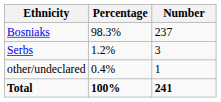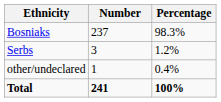 <table class="wikitable">
 <tr>
 <th width="100px">Ethnicity</th>
+<th width="80px">Number</th>
 <th width="80px">Percentage</th>
-<th width="80px">Number</th>
 </tr>
 <tr>
 <td><a href='#'>Bosniaks</a></td>
+<td>237</td>
 <td>98.3%</td>
-<td>237</td>
 </tr>
 <tr>
 <td><a href='#'>Serbs</a></td>
+<td>3</td>
 <td>1.2%</td>
-<td>3</td>
 </tr>
 <tr>
 <td>other/undeclared</td>
+<td>1</td>
 <td>0.4%</td>
-<td>1</td>
 </tr>
 <tr>
 <td><strong>Total</strong></td>
+<td><strong>241</strong></td>
 <td><strong>100%</strong></td>
-<td><strong>241</strong></td>
 </tr>
 </table>
